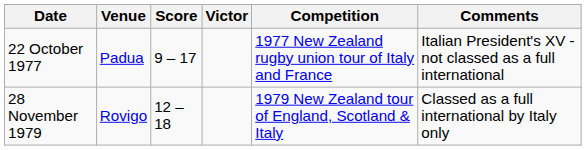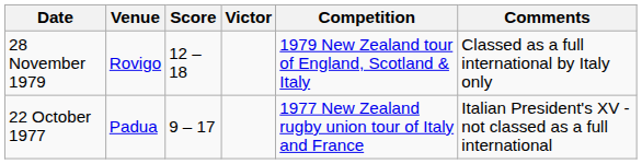 <table class="wikitable">
 <tr>
 <th>Date</th>
 <th>Venue</th>
 <th>Score</th>
 <th>Victor</th>
 <th>Competition</th>
 <th>Comments</th>
 </tr>
 <tr>
+<td>28 November 1979</td>
+<td><a href='#'>Rovigo</a></td>
+<td>12 – 18</td>
+<td></td>
+<td><a href='#'>1979 New Zealand tour of England, Scotland & Italy</a></td>
+<td>Classed as a full international by Italy only</td>
+</tr>
+<tr>
 <td>22 October 1977</td>
 <td><a href='#'>Padua</a></td>
 <td>9 – 17</td>
 <td></td>
 <td><a href='#'>1977 New Zealand rugby union tour of Italy and France</a></td>
 <td>Italian President's XV - not classed as a full international</td>
 </tr>
-<tr>
-<td>28 November 1979</td>
-<td><a href='#'>Rovigo</a></td>
-<td>12 – 18</td>
-<td></td>
-<td><a href='#'>1979 New Zealand tour of England, Scotland & Italy</a></td>
-<td>Classed as a full international by Italy only</td>
-</tr>
 </table>
